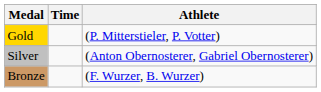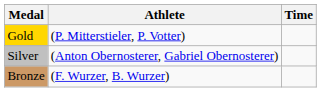 <table class="wikitable">
 <tr>
 <th>Medal</th>
+<th>Athlete</th>
 <th>Time</th>
-<th>Athlete</th>
 </tr>
 <tr>
 <td bgcolor="gold">Gold</td>
+<td> (<a href='#'>P. Mitterstieler</a>, <a href='#'>P. Votter</a>)</td>
 <td></td>
-<td> (<a href='#'>P. Mitterstieler</a>, <a href='#'>P. Votter</a>)</td>
 </tr>
 <tr>
 <td bgcolor="silver">Silver</td>
+<td> (<a href='#'>Anton Obernosterer</a>, <a href='#'>Gabriel Obernosterer</a>)</td>
 <td></td>
-<td> (<a href='#'>Anton Obernosterer</a>, <a href='#'>Gabriel Obernosterer</a>)</td>
 </tr>
 <tr>
 <td bgcolor="CC9966">Bronze</td>
+<td> (<a href='#'>F. Wurzer</a>, <a href='#'>B. Wurzer</a>)</td>
 <td></td>
-<td> (<a href='#'>F. Wurzer</a>, <a href='#'>B. Wurzer</a>)</td>
 </tr>
 </table>
